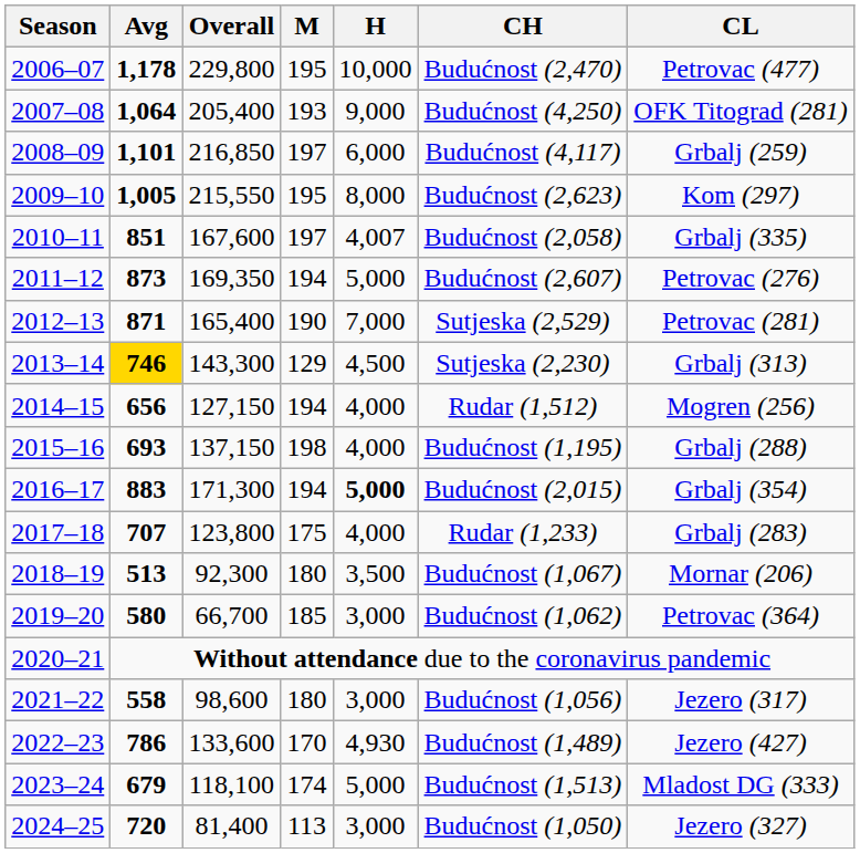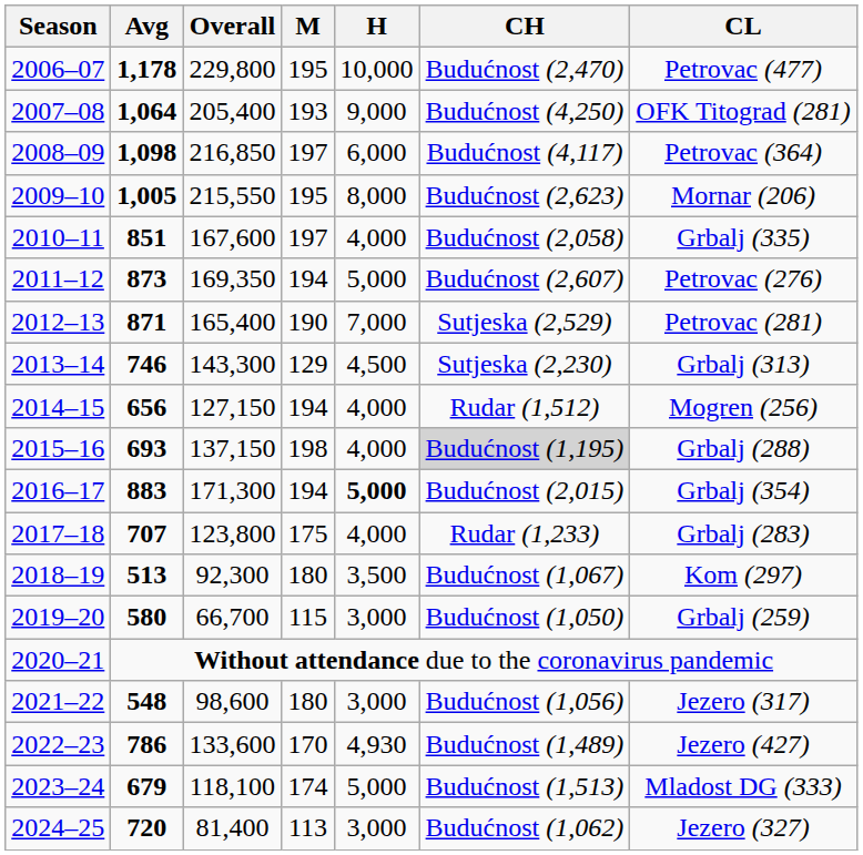 <table class="wikitable sortable" style="text-align: center">
 <tr>
 <th>Season</th>
 <th>Avg</th>
 <th>Overall</th>
 <th>M</th>
 <th width="40">H</th>
 <th>CH</th>
 <th>CL</th>
 </tr>
 <tr>
 <td><a href='#'>2006–07</a></td>
 <td><strong>1,178</strong></td>
 <td>229,800</td>
 <td>195</td>
 <td>10,000</td>
 <td><a href='#'>Budućnost</a> <em>(2,470)</em></td>
 <td><a href='#'>Petrovac</a> <em>(477)</em></td>
 </tr>
 <tr>
 <td><a href='#'>2007–08</a></td>
 <td><strong>1,064</strong></td>
 <td>205,400</td>
 <td>193</td>
 <td>9,000</td>
 <td><a href='#'>Budućnost</a> <em>(4,250)</em></td>
 <td><a href='#'>OFK Titograd</a> <em>(281)</em></td>
 </tr>
 <tr>
 <td><a href='#'>2008–09</a></td>
-<td><strong>1,101</strong></td>
+<td><strong>1,098</strong></td>
 <td>216,850</td>
 <td>197</td>
 <td>6,000</td>
 <td><a href='#'>Budućnost</a> <em>(4,117)</em></td>
-<td><a href='#'>Grbalj</a> <em>(259)</em></td>
+<td><a href='#'>Petrovac</a> <em>(364)</em></td>
 </tr>
 <tr>
 <td><a href='#'>2009–10</a></td>
 <td><strong>1,005</strong></td>
 <td>215,550</td>
 <td>195</td>
 <td>8,000</td>
 <td><a href='#'>Budućnost</a> <em>(2,623)</em></td>
-<td><a href='#'>Kom</a> <em>(297)</em></td>
+<td><a href='#'>Mornar</a> <em>(206)</em></td>
 </tr>
 <tr>
 <td><a href='#'>2010–11</a></td>
 <td><strong>851</strong></td>
 <td>167,600</td>
 <td>197</td>
-<td>4,007</td>
+<td>4,000</td>
 <td><a href='#'>Budućnost</a> <em>(2,058)</em></td>
 <td><a href='#'>Grbalj</a> <em>(335)</em></td>
 </tr>
 <tr>
 <td><a href='#'>2011–12</a></td>
 <td><strong>873</strong></td>
 <td>169,350</td>
 <td>194</td>
 <td>5,000</td>
 <td><a href='#'>Budućnost</a> <em>(2,607)</em></td>
 <td><a href='#'>Petrovac</a> <em>(276)</em></td>
 </tr>
 <tr>
 <td><a href='#'>2012–13</a></td>
 <td><strong>871</strong></td>
 <td>165,400</td>
 <td>190</td>
 <td>7,000</td>
 <td><a href='#'>Sutjeska</a> <em>(2,529)</em></td>
 <td><a href='#'>Petrovac</a> <em>(281)</em></td>
 </tr>
 <tr>
 <td><a href='#'>2013–14</a></td>
-<td style="background: gold;"><strong>746</strong></td>
+<td><strong>746</strong></td>
 <td>143,300</td>
 <td>129</td>
 <td>4,500</td>
 <td><a href='#'>Sutjeska</a> <em>(2,230)</em></td>
 <td><a href='#'>Grbalj</a> <em>(313)</em></td>
 </tr>
 <tr>
 <td><a href='#'>2014–15</a></td>
 <td><strong>656</strong></td>
 <td>127,150</td>
 <td>194</td>
 <td>4,000</td>
 <td><a href='#'>Rudar</a> <em>(1,512)</em></td>
 <td><a href='#'>Mogren</a> <em>(256)</em></td>
 </tr>
 <tr>
 <td><a href='#'>2015–16</a></td>
 <td><strong>693</strong></td>
 <td>137,150</td>
 <td>198</td>
 <td>4,000</td>
-<td><a href='#'>Budućnost</a> <em>(1,195)</em></td>
+<td style="background: lightgrey;"><a href='#'>Budućnost</a> <em>(1,195)</em></td>
 <td><a href='#'>Grbalj</a> <em>(288)</em></td>
 </tr>
 <tr>
 <td><a href='#'>2016–17</a></td>
 <td><strong>883</strong></td>
 <td>171,300</td>
 <td>194</td>
 <td><strong>5,000</strong></td>
 <td><a href='#'>Budućnost</a> <em>(2,015)</em></td>
 <td><a href='#'>Grbalj</a> <em>(354)</em></td>
 </tr>
 <tr>
 <td><a href='#'>2017–18</a></td>
 <td><strong>707</strong></td>
 <td>123,800</td>
 <td>175</td>
 <td>4,000</td>
 <td><a href='#'>Rudar</a> <em>(1,233)</em></td>
 <td><a href='#'>Grbalj</a> <em>(283)</em></td>
 </tr>
 <tr>
 <td><a href='#'>2018–19</a></td>
 <td><strong>513</strong></td>
 <td>92,300</td>
 <td>180</td>
 <td>3,500</td>
 <td><a href='#'>Budućnost</a> <em>(1,067)</em></td>
-<td><a href='#'>Mornar</a> <em>(206)</em></td>
+<td><a href='#'>Kom</a> <em>(297)</em></td>
 </tr>
 <tr>
 <td><a href='#'>2019–20</a></td>
 <td><strong>580</strong></td>
 <td>66,700</td>
-<td>185</td>
+<td>115</td>
 <td>3,000</td>
-<td><a href='#'>Budućnost</a> <em>(1,062)</em></td>
-<td><a href='#'>Petrovac</a> <em>(364)</em></td>
+<td><a href='#'>Budućnost</a> <em>(1,050)</em></td>
+<td><a href='#'>Grbalj</a> <em>(259)</em></td>
 </tr>
 <tr>
 <td><a href='#'>2020–21</a></td>
 <td colspan=6><strong>Without attendance</strong> due to the <a href='#'>coronavirus pandemic</a></td>
 </tr>
 <tr>
 <td><a href='#'>2021–22</a></td>
-<td><strong>558</strong></td>
+<td><strong>548</strong></td>
 <td>98,600</td>
 <td>180</td>
 <td>3,000</td>
 <td><a href='#'>Budućnost</a> <em>(1,056)</em></td>
 <td><a href='#'>Jezero</a> <em>(317)</em></td>
 </tr>
 <tr>
 <td><a href='#'>2022–23</a></td>
 <td><strong>786</strong></td>
 <td>133,600</td>
 <td>170</td>
 <td>4,930</td>
 <td><a href='#'>Budućnost</a> <em>(1,489)</em></td>
 <td><a href='#'>Jezero</a> <em>(427)</em></td>
 </tr>
 <tr>
 <td><a href='#'>2023–24</a></td>
 <td><strong>679</strong></td>
 <td>118,100</td>
 <td>174</td>
 <td>5,000</td>
 <td><a href='#'>Budućnost</a> <em>(1,513)</em></td>
 <td><a href='#'>Mladost DG</a> <em>(333)</em></td>
 </tr>
 <tr>
 <td><a href='#'>2024–25</a></td>
 <td><strong>720</strong></td>
 <td>81,400</td>
 <td>113</td>
 <td>3,000</td>
-<td><a href='#'>Budućnost</a> <em>(1,050)</em></td>
+<td><a href='#'>Budućnost</a> <em>(1,062)</em></td>
 <td><a href='#'>Jezero</a> <em>(327)</em></td>
 </tr>
 </table>
